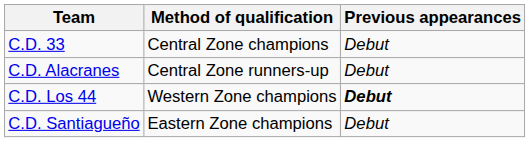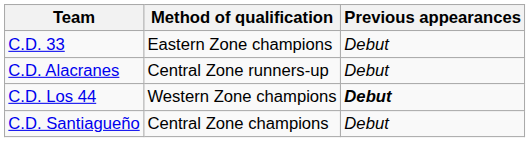 <table class="wikitable">
 <tr>
 <th>Team</th>
 <th>Method of qualification</th>
 <th>Previous appearances</th>
 </tr>
 <tr>
 <td><a href='#'>C.D. 33</a></td>
-<td>Central Zone champions</td>
+<td>Eastern Zone champions</td>
 <td><em>Debut</em></td>
 </tr>
 <tr>
 <td><a href='#'>C.D. Alacranes</a></td>
 <td>Central Zone runners-up</td>
 <td><em>Debut</em></td>
 </tr>
 <tr>
 <td><a href='#'>C.D. Los 44</a></td>
 <td>Western Zone champions</td>
 <td><strong><em>Debut</em></strong></td>
 </tr>
 <tr>
 <td><a href='#'>C.D. Santiagueño</a></td>
-<td>Eastern Zone champions</td>
+<td>Central Zone champions</td>
 <td><em>Debut</em></td>
 </tr>
 </table>
